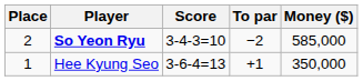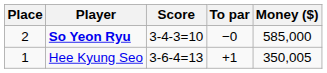 <table class="wikitable">
 <tr>
 <th>Place</th>
 <th>Player</th>
 <th>Score</th>
 <th>To par</th>
 <th>Money ($)</th>
 </tr>
 <tr>
 <td align=center>2</td>
 <td> <strong><a href='#'>So Yeon Ryu</a></strong></td>
 <td align=center>3-4-3=10</td>
-<td align=center>−2</td>
+<td align=center>−0</td>
 <td align=center>585,000</td>
 </tr>
 <tr>
 <td align=center>1</td>
 <td> <a href='#'>Hee Kyung Seo</a></td>
 <td align=center>3-6-4=13</td>
 <td align=center>+1</td>
-<td align=center>350,000</td>
+<td align=center>350,005</td>
 </tr>
 </table>
